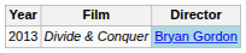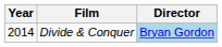 <table class="wikitable">
 <tr>
 <th>Year</th>
 <th>Film</th>
 <th>Director</th>
 </tr>
 <tr>
-<td>2013</td>
+<td>2014</td>
 <td><em>Divide & Conquer</em></td>
 <td style="background: lightblue;"><a href='#'>Bryan Gordon</a></td>
 </tr>
 </table>
